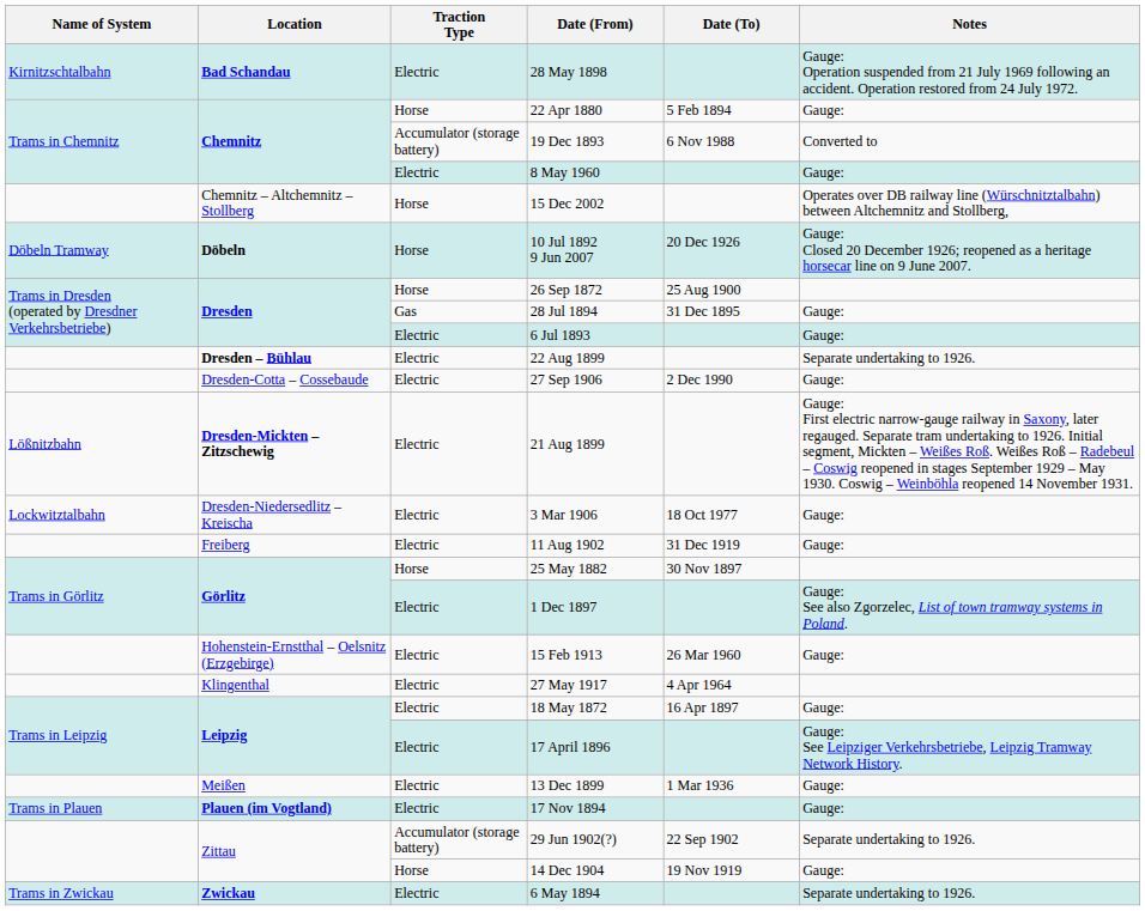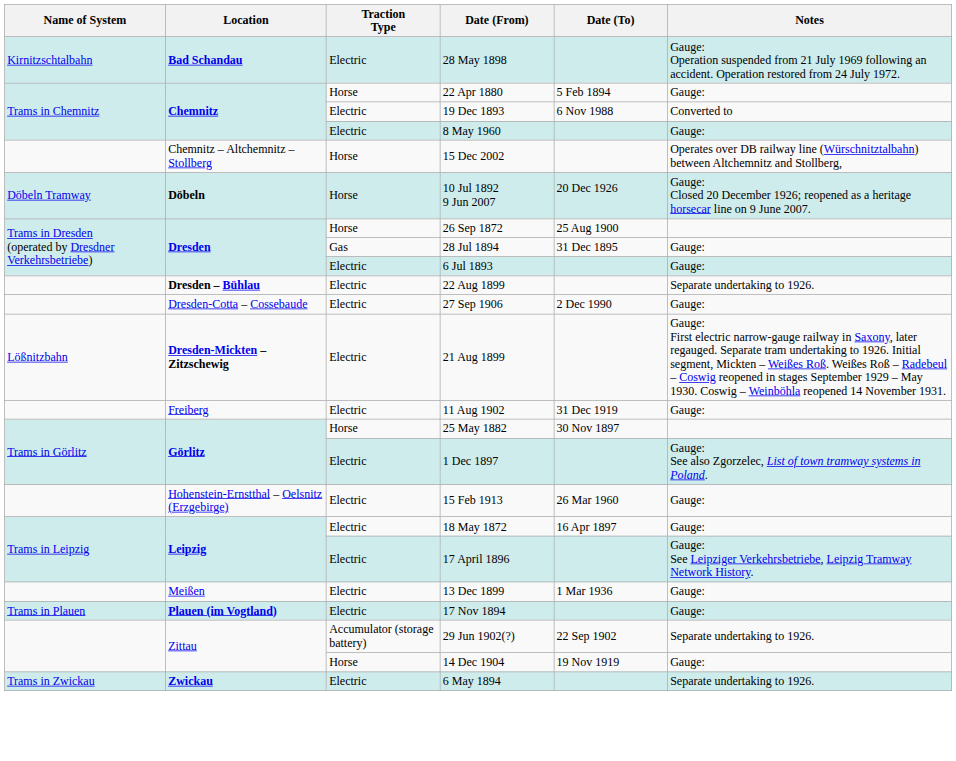 <table class="wikitable" width=100%>
 <tr>
 <th width=17%>Name of System</th>
 <th width=17%>Location</th>
 <th width=12%>Traction<br>Type</th>
 <th width=12%>Date (From)</th>
 <th width=12%>Date (To)</th>
 <th width=30%>Notes</th>
 </tr>
 <tr style="background:#CFECEC">
 <td><a href='#'>Kirnitzschtalbahn</a></td>
 <td><strong><a href='#'>Bad Schandau</a></strong></td>
 <td>Electric</td>
 <td>28 May 1898</td>
 <td> </td>
 <td>Gauge: <br>Operation suspended from 21 July 1969 following an accident. Operation restored from 24 July 1972.</td>
 </tr>
 <tr>
 <td style="background:#CFECEC" rowspan="3"><a href='#'>Trams in Chemnitz</a></td>
 <td style="background:#CFECEC" rowspan="3"><strong><a href='#'>Chemnitz</a></strong></td>
 <td>Horse</td>
 <td>22 Apr 1880</td>
 <td>5 Feb 1894</td>
 <td>Gauge: </td>
 </tr>
 <tr>
-<td>Accumulator (storage battery)</td>
+<td>Electric</td>
 <td>19 Dec 1893</td>
 <td>6 Nov 1988</td>
 <td>Converted to </td>
 </tr>
 <tr style="background:#CFECEC">
 <td>Electric</td>
 <td>8 May 1960</td>
 <td> </td>
 <td>Gauge: </td>
 </tr>
 <tr>
 <td> </td>
 <td>Chemnitz – Altchemnitz – <a href='#'>Stollberg</a></td>
 <td>Horse</td>
 <td>15 Dec 2002</td>
 <td> </td>
 <td>Operates over DB railway line (<a href='#'>Würschnitztalbahn</a>) between Altchemnitz and Stollberg,</td>
 </tr>
 <tr style="background:#CFECEC">
 <td><a href='#'>Döbeln Tramway</a></td>
 <td><strong>Döbeln</strong></td>
 <td>Horse</td>
 <td>10 Jul 1892<br>9 Jun 2007</td>
 <td>20 Dec 1926<br> </td>
 <td>Gauge: <br>Closed 20 December 1926; reopened as a heritage <a href='#'>horsecar</a> line on 9 June 2007.</td>
 </tr>
 <tr>
 <td style="background:#CFECEC" rowspan="3"><a href='#'>Trams in Dresden</a><br>(operated by <a href='#'>Dresdner Verkehrsbetriebe</a>)</td>
 <td style="background:#CFECEC" rowspan="3"><strong><a href='#'>Dresden</a></strong></td>
 <td>Horse</td>
 <td>26 Sep 1872</td>
 <td>25 Aug 1900</td>
 <td> </td>
 </tr>
 <tr>
 <td>Gas</td>
 <td>28 Jul 1894</td>
 <td>31 Dec 1895</td>
 <td>Gauge: </td>
 </tr>
 <tr style="background:#CFECEC">
 <td>Electric</td>
 <td>6 Jul 1893</td>
 <td> </td>
 <td>Gauge: </td>
 </tr>
 <tr>
 <td> </td>
 <td><strong>Dresden – <a href='#'>Bühlau</a></strong></td>
 <td>Electric</td>
 <td>22 Aug 1899</td>
 <td> </td>
 <td>Separate undertaking to 1926.</td>
 </tr>
 <tr>
 <td> </td>
 <td><a href='#'>Dresden-Cotta</a> – <a href='#'>Cossebaude</a></td>
 <td>Electric</td>
 <td>27 Sep 1906</td>
 <td>2 Dec 1990</td>
 <td>Gauge: </td>
 </tr>
 <tr>
 <td><a href='#'>Lößnitzbahn</a></td>
 <td><strong><a href='#'>Dresden-Mickten</a> – Zitzschewig</strong></td>
 <td>Electric</td>
 <td>21 Aug 1899</td>
 <td> </td>
 <td>Gauge: <br>First electric narrow-gauge railway in <a href='#'>Saxony</a>, later regauged. Separate tram undertaking to 1926. Initial segment, Mickten – <a href='#'>Weißes Roß</a>. Weißes Roß – <a href='#'>Radebeul</a> – <a href='#'>Coswig</a> reopened in stages September 1929 – May 1930. Coswig – <a href='#'>Weinböhla</a> reopened 14 November 1931.</td>
 </tr>
 <tr>
-<td><a href='#'>Lockwitztalbahn</a></td>
-<td><a href='#'>Dresden-Niedersedlitz</a> – <a href='#'>Kreischa</a></td>
-<td>Electric</td>
-<td>3 Mar 1906</td>
-<td>18 Oct 1977</td>
-<td>Gauge: </td>
-</tr>
-<tr>
 <td> </td>
 <td><a href='#'>Freiberg</a></td>
 <td>Electric</td>
 <td>11 Aug 1902</td>
 <td>31 Dec 1919</td>
 <td>Gauge: </td>
 </tr>
 <tr>
 <td style="background:#CFECEC" rowspan="2"><a href='#'>Trams in Görlitz</a></td>
 <td style="background:#CFECEC" rowspan="2"><strong><a href='#'>Görlitz</a></strong></td>
 <td>Horse</td>
 <td>25 May 1882</td>
 <td>30 Nov 1897</td>
 <td> </td>
 </tr>
 <tr style="background:#CFECEC">
 <td>Electric</td>
 <td>1 Dec 1897</td>
 <td> </td>
 <td>Gauge: <br>See also Zgorzelec, <em><a href='#'>List of town tramway systems in Poland</a></em>.</td>
 </tr>
 <tr>
 <td> </td>
 <td><a href='#'>Hohenstein-Ernstthal</a> – <a href='#'>Oelsnitz (Erzgebirge)</a></td>
 <td>Electric</td>
 <td>15 Feb 1913</td>
 <td>26 Mar 1960</td>
 <td>Gauge: </td>
-</tr>
-<tr>
-<td> </td>
-<td><a href='#'>Klingenthal</a></td>
-<td>Electric</td>
-<td>27 May 1917</td>
-<td>4 Apr 1964</td>
-<td> </td>
 </tr>
 <tr>
 <td style="background:#CFECEC" rowspan="2"><a href='#'>Trams in Leipzig</a></td>
 <td style="background:#CFECEC" rowspan="2"><strong><a href='#'>Leipzig</a></strong></td>
 <td>Electric</td>
 <td>18 May 1872</td>
 <td>16 Apr 1897</td>
 <td>Gauge: </td>
 </tr>
 <tr style="background:#CFECEC">
 <td>Electric</td>
 <td>17 April 1896</td>
 <td> </td>
 <td>Gauge: <br>See <a href='#'>Leipziger Verkehrsbetriebe</a>, <a href='#'>Leipzig Tramway Network History</a>.</td>
 </tr>
 <tr>
 <td> </td>
 <td><a href='#'>Meißen</a></td>
 <td>Electric</td>
 <td>13 Dec 1899</td>
 <td>1 Mar 1936</td>
 <td>Gauge: </td>
 </tr>
 <tr style="background:#CFECEC">
 <td><a href='#'>Trams in Plauen</a></td>
 <td><strong><a href='#'>Plauen (im Vogtland)</a></strong></td>
 <td>Electric</td>
 <td>17 Nov 1894</td>
 <td> </td>
 <td>Gauge: </td>
 </tr>
 <tr>
 <td rowspan="2"> </td>
 <td rowspan="2"><a href='#'>Zittau</a></td>
 <td>Accumulator (storage battery)</td>
 <td>29 Jun 1902(?)</td>
 <td>22 Sep 1902</td>
 <td>Separate undertaking to 1926.</td>
 </tr>
 <tr>
 <td>Horse</td>
 <td>14 Dec 1904</td>
 <td>19 Nov 1919</td>
 <td>Gauge: </td>
 </tr>
 <tr style="background:#CFECEC">
 <td><a href='#'>Trams in Zwickau</a></td>
 <td><strong><a href='#'>Zwickau</a></strong></td>
 <td>Electric</td>
 <td>6 May 1894</td>
 <td> </td>
 <td>Separate undertaking to 1926.</td>
 </tr>
 </table>
